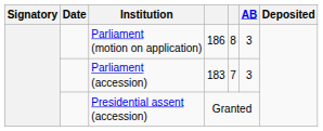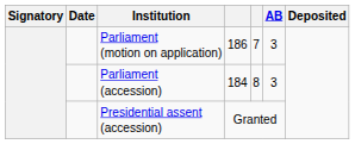 <table class="wikitable plainrowheaders sortable" style="white-space:wrap; line-height:1.33">
 <tr>
 <th scope="col">Signatory</th>
 <th scope="col">Date</th>
 <th scope="col" class="unsortable">Institution</th>
 <th scope="col" class="unsortable"></th>
 <th scope="col" class="unsortable"></th>
 <th scope="col" class="unsortable"><a href='#'>AB</a></th>
 <th scope="col">Deposited</th>
 </tr>
 <tr>
 <th scope="row" rowspan=3></th>
 <td style="text-align:center; "></td>
 <td style=""><a href='#'>Parliament</a><br>(motion on application)</td>
 <td style="text-align:center; ">186</td>
-<td style="text-align:center; ">8</td>
+<td style="text-align:center; ">7</td>
 <td style="text-align:center; ">3</td>
 <td style="text-align:center; " rowspan=3></td>
 </tr>
 <tr>
 <td style="text-align:center; "></td>
 <td style=""><a href='#'>Parliament</a><br>(accession)</td>
-<td style="text-align:center; ">183</td>
-<td style="text-align:center; ">7</td>
+<td style="text-align:center; ">184</td>
+<td style="text-align:center; ">8</td>
 <td style="text-align:center; ">3</td>
 </tr>
 <tr>
 <td style="text-align:center; "></td>
 <td style=""><a href='#'>Presidential assent</a><br>(accession)</td>
 <td style="text-align:center; " colspan="3">Granted</td>
 </tr>
 </table>
